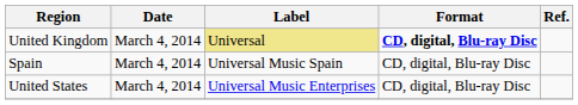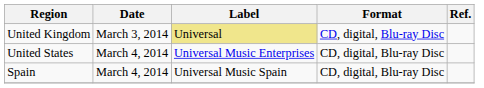 <table class="wikitable">
 <tr>
 <th>Region</th>
 <th>Date</th>
 <th>Label</th>
 <th>Format</th>
 <th>Ref.</th>
 </tr>
 <tr>
 <td>United Kingdom</td>
+<td>March 3, 2014</td>
+<td style="background: khaki;">Universal</td>
+<td><a href='#'>CD</a>, digital, <a href='#'>Blu-ray Disc</a></td>
+<td align="center"></td>
+</tr>
+<tr>
+<td>United States</td>
 <td>March 4, 2014</td>
-<td style="background: khaki;">Universal</td>
-<td><strong><a href='#'>CD</a>, digital, <a href='#'>Blu-ray Disc</a></strong></td>
+<td><a href='#'>Universal Music Enterprises</a></td>
+<td>CD, digital, Blu-ray Disc</td>
 <td align="center"></td>
 </tr>
 <tr>
 <td>Spain</td>
 <td>March 4, 2014</td>
 <td>Universal Music Spain</td>
 <td>CD, digital, Blu-ray Disc</td>
 <td align="center"></td>
 </tr>
 <tr>
-<td>United States</td>
-<td>March 4, 2014</td>
-<td><a href='#'>Universal Music Enterprises</a></td>
-<td>CD, digital, Blu-ray Disc</td>
-<td align="center"></td>
-</tr>
-<tr>
 </tr>
 </table>
